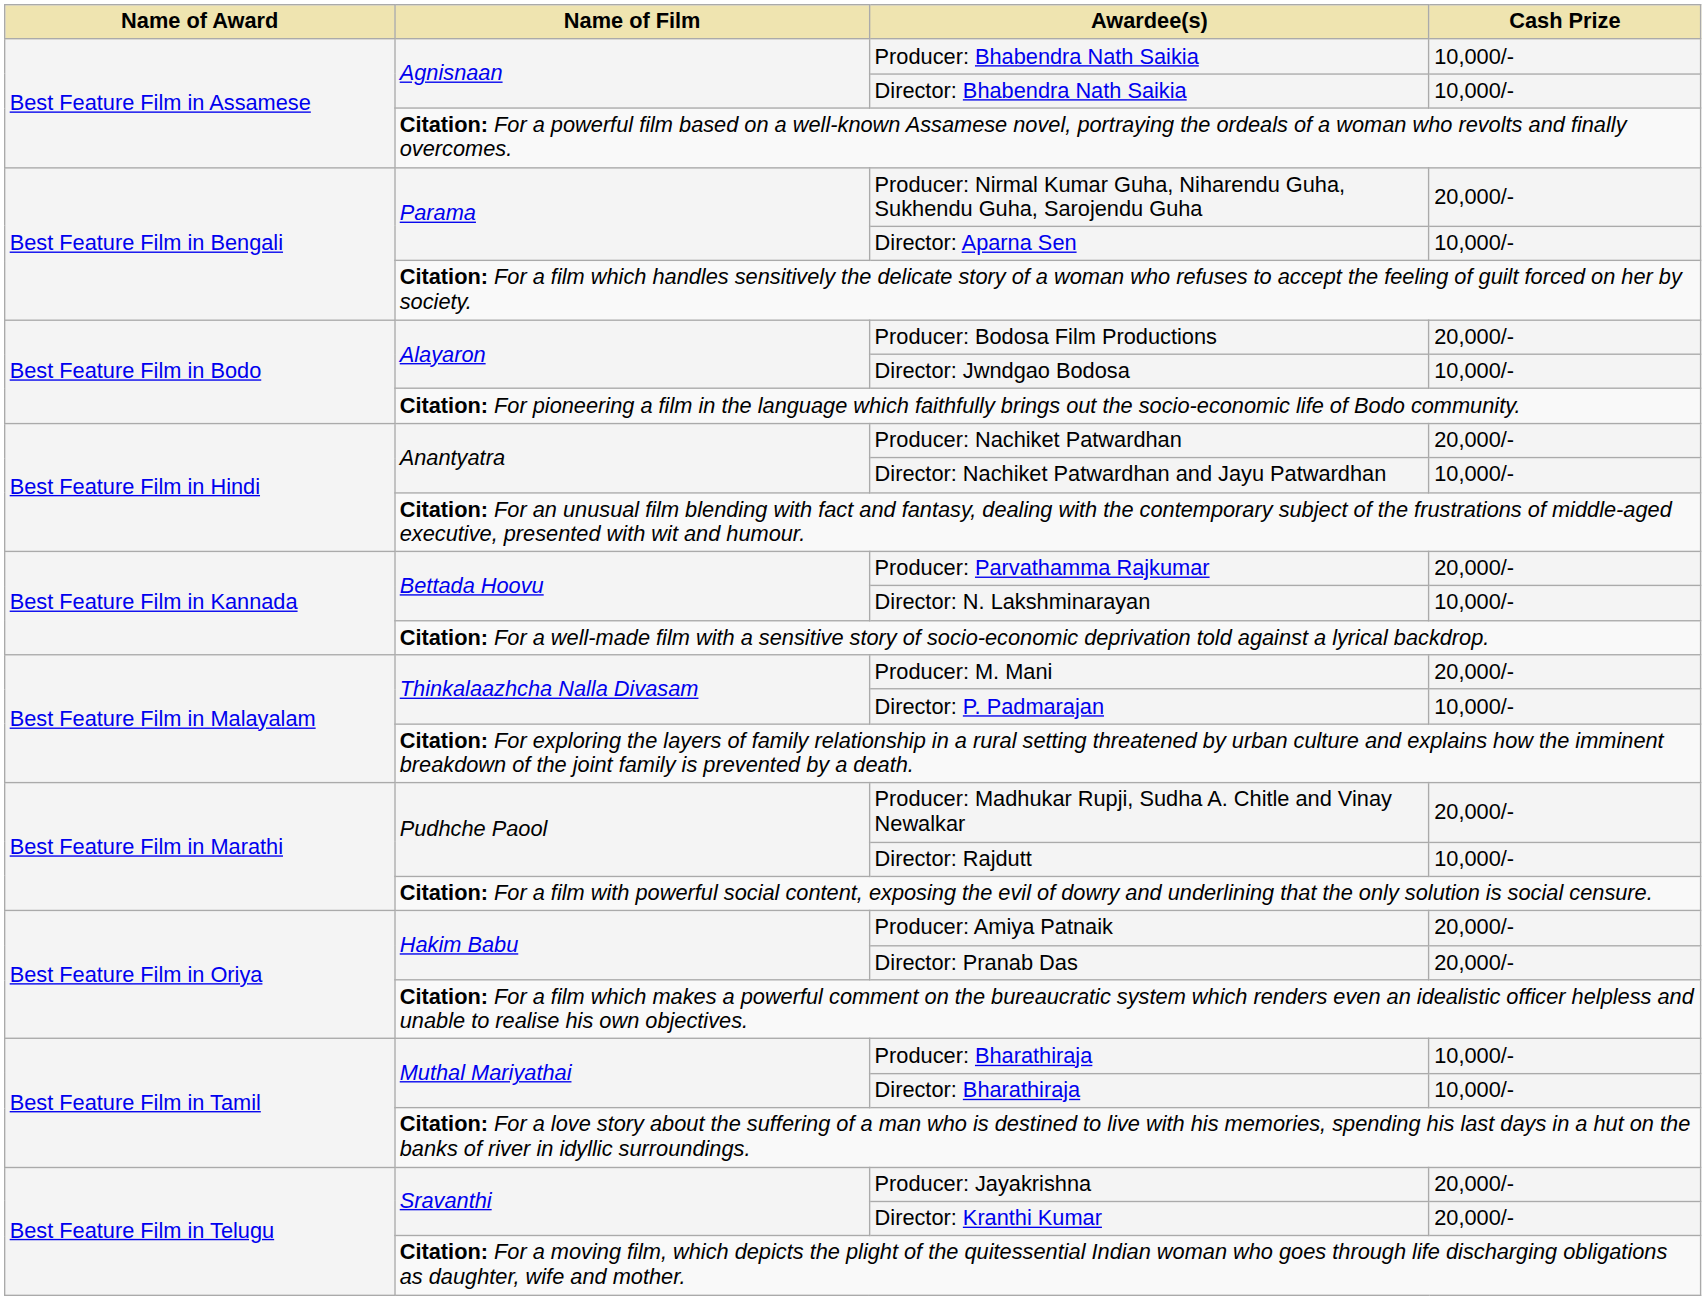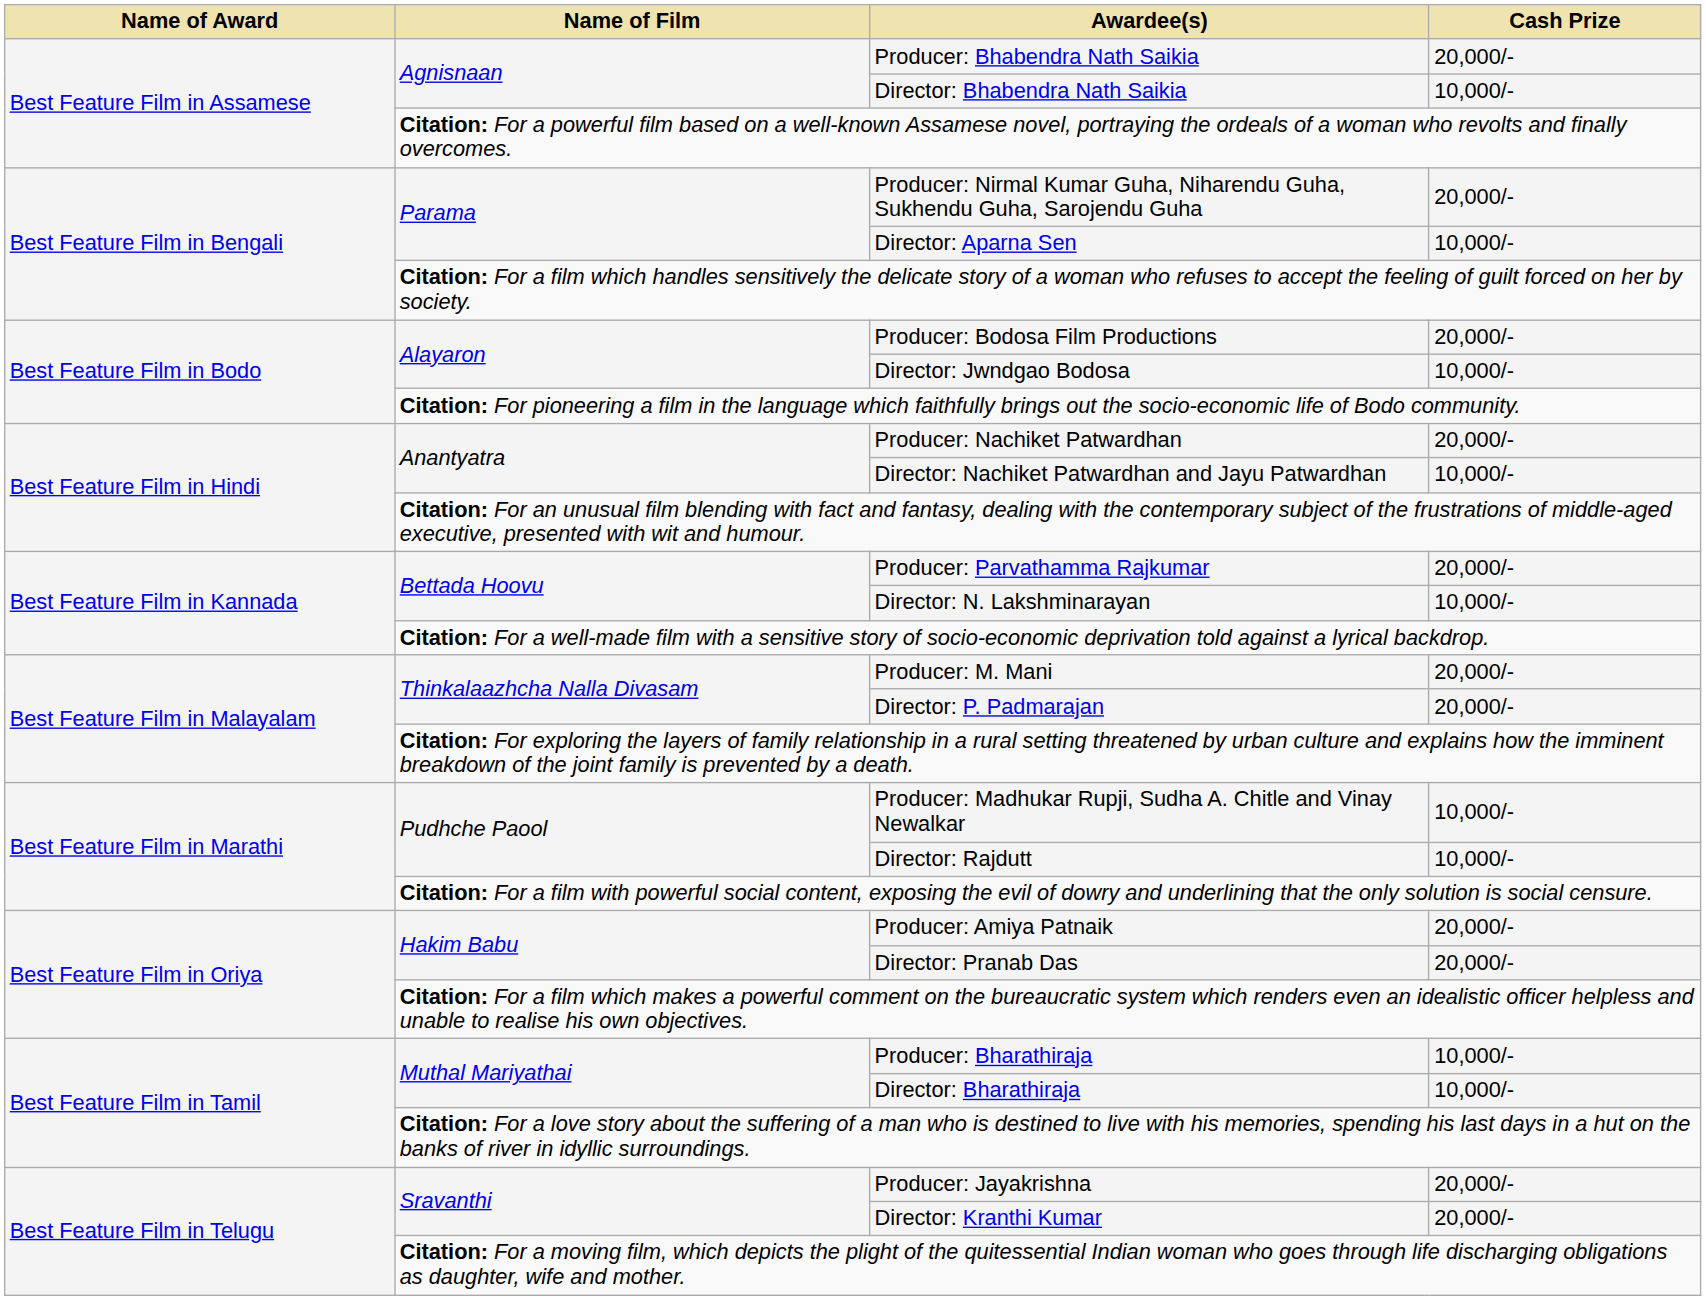 <table class="wikitable">
 <tr>
 <th style="background-color:#EFE4B0;width:23%;">Name of Award</th>
 <th style="background-color:#EFE4B0;width:28%;">Name of Film</th>
 <th style="background-color:#EFE4B0;width:33%;">Awardee(s)</th>
 <th style="background-color:#EFE4B0;width:16%;">Cash Prize</th>
 </tr>
 <tr style="background-color:#F4F4F4">
 <td rowspan="3"><a href='#'>Best Feature Film in Assamese</a></td>
 <td rowspan="2"><em><a href='#'>Agnisnaan</a></em></td>
 <td>Producer: <a href='#'>Bhabendra Nath Saikia</a></td>
-<td> 10,000/-</td>
+<td> 20,000/-</td>
 </tr>
 <tr style="background-color:#F4F4F4">
 <td>Director: <a href='#'>Bhabendra Nath Saikia</a></td>
 <td> 10,000/-</td>
 </tr>
 <tr style="background-color:#F9F9F9">
 <td colspan="3"><strong>Citation:</strong> <em>For a powerful film based on a well-known Assamese novel, portraying the ordeals of a woman who revolts and finally overcomes.</em></td>
 </tr>
 <tr style="background-color:#F4F4F4">
 <td rowspan="3"><a href='#'>Best Feature Film in Bengali</a></td>
 <td rowspan="2"><em><a href='#'>Parama</a></em></td>
 <td>Producer: Nirmal Kumar Guha, Niharendu Guha, Sukhendu Guha, Sarojendu Guha</td>
 <td> 20,000/-</td>
 </tr>
 <tr style="background-color:#F4F4F4">
 <td>Director: <a href='#'>Aparna Sen</a></td>
 <td> 10,000/-</td>
 </tr>
 <tr style="background-color:#F9F9F9">
 <td colspan="3"><strong>Citation:</strong> <em>For a film which handles sensitively the delicate story of a woman who refuses to accept the feeling of guilt forced on her by society.</em></td>
 </tr>
 <tr style="background-color:#F4F4F4">
 <td rowspan="3"><a href='#'>Best Feature Film in Bodo</a></td>
 <td rowspan="2"><em><a href='#'>Alayaron</a></em></td>
 <td>Producer: Bodosa Film Productions</td>
 <td> 20,000/-</td>
 </tr>
 <tr style="background-color:#F4F4F4">
 <td>Director: Jwndgao Bodosa</td>
 <td> 10,000/-</td>
 </tr>
 <tr style="background-color:#F9F9F9">
 <td colspan="3"><strong>Citation:</strong> <em>For pioneering a film in the language which faithfully brings out the socio-economic life of Bodo community.</em></td>
 </tr>
 <tr style="background-color:#F4F4F4">
 <td rowspan="3"><a href='#'>Best Feature Film in Hindi</a></td>
 <td rowspan="2"><em>Anantyatra</em></td>
 <td>Producer: Nachiket Patwardhan</td>
 <td> 20,000/-</td>
 </tr>
 <tr style="background-color:#F4F4F4">
 <td>Director: Nachiket Patwardhan and Jayu Patwardhan</td>
 <td> 10,000/-</td>
 </tr>
 <tr style="background-color:#F9F9F9">
 <td colspan="3"><strong>Citation:</strong> <em>For an unusual film blending with fact and fantasy, dealing with the contemporary subject of the frustrations of middle-aged executive, presented with wit and humour.</em></td>
 </tr>
 <tr style="background-color:#F4F4F4">
 <td rowspan="3"><a href='#'>Best Feature Film in Kannada</a></td>
 <td rowspan="2"><em><a href='#'>Bettada Hoovu</a></em></td>
 <td>Producer: <a href='#'>Parvathamma Rajkumar</a></td>
 <td> 20,000/-</td>
 </tr>
 <tr style="background-color:#F4F4F4">
 <td>Director: N. Lakshminarayan</td>
 <td> 10,000/-</td>
 </tr>
 <tr style="background-color:#F9F9F9">
 <td colspan="3"><strong>Citation:</strong> <em>For a well-made film with a sensitive story of socio-economic deprivation told against a lyrical backdrop.</em></td>
 </tr>
 <tr style="background-color:#F4F4F4">
 <td rowspan="3"><a href='#'>Best Feature Film in Malayalam</a></td>
 <td rowspan="2"><em><a href='#'>Thinkalaazhcha Nalla Divasam</a></em></td>
 <td>Producer: M. Mani</td>
 <td> 20,000/-</td>
 </tr>
 <tr style="background-color:#F4F4F4">
 <td>Director: <a href='#'>P. Padmarajan</a></td>
-<td> 10,000/-</td>
+<td> 20,000/-</td>
 </tr>
 <tr style="background-color:#F9F9F9">
 <td colspan="3"><strong>Citation:</strong> <em>For exploring the layers of family relationship in a rural setting threatened by urban culture and explains how the imminent breakdown of the joint family is prevented by a death.</em></td>
 </tr>
 <tr style="background-color:#F4F4F4">
 <td rowspan="3"><a href='#'>Best Feature Film in Marathi</a></td>
 <td rowspan="2"><em>Pudhche Paool</em></td>
 <td>Producer: Madhukar Rupji, Sudha A. Chitle and Vinay Newalkar</td>
-<td> 20,000/-</td>
+<td> 10,000/-</td>
 </tr>
 <tr style="background-color:#F4F4F4">
 <td>Director: Rajdutt</td>
 <td> 10,000/-</td>
 </tr>
 <tr style="background-color:#F9F9F9">
 <td colspan="3"><strong>Citation:</strong> <em>For a film with powerful social content, exposing the evil of dowry and underlining that the only solution is social censure.</em></td>
 </tr>
 <tr style="background-color:#F4F4F4">
 <td rowspan="3"><a href='#'>Best Feature Film in Oriya</a></td>
 <td rowspan="2"><em><a href='#'>Hakim Babu</a></em></td>
 <td>Producer: Amiya Patnaik</td>
 <td> 20,000/-</td>
 </tr>
 <tr style="background-color:#F4F4F4">
 <td>Director: Pranab Das</td>
 <td> 20,000/-</td>
 </tr>
 <tr style="background-color:#F9F9F9">
 <td colspan="3"><strong>Citation:</strong> <em>For a film which makes a powerful comment on the bureaucratic system which renders even an idealistic officer helpless and unable to realise his own objectives.</em></td>
 </tr>
 <tr style="background-color:#F4F4F4">
 <td rowspan="3"><a href='#'>Best Feature Film in Tamil</a></td>
 <td rowspan="2"><em><a href='#'>Muthal Mariyathai</a></em></td>
 <td>Producer: <a href='#'>Bharathiraja</a></td>
 <td> 10,000/-</td>
 </tr>
 <tr style="background-color:#F4F4F4">
 <td>Director: <a href='#'>Bharathiraja</a></td>
 <td> 10,000/-</td>
 </tr>
 <tr style="background-color:#F9F9F9">
 <td colspan="3"><strong>Citation:</strong> <em>For a love story about the suffering of a man who is destined to live with his memories, spending his last days in a hut on the banks of river in idyllic surroundings.</em></td>
 </tr>
 <tr style="background-color:#F4F4F4">
 <td rowspan="3"><a href='#'>Best Feature Film in Telugu</a></td>
 <td rowspan="2"><em><a href='#'>Sravanthi</a></em></td>
 <td>Producer: Jayakrishna</td>
 <td> 20,000/-</td>
 </tr>
 <tr style="background-color:#F4F4F4">
 <td>Director: <a href='#'>Kranthi Kumar</a></td>
 <td> 20,000/-</td>
 </tr>
 <tr style="background-color:#F9F9F9">
 <td colspan="3"><strong>Citation:</strong> <em>For a moving film, which depicts the plight of the quitessential Indian woman who goes through life discharging obligations as daughter, wife and mother.</em></td>
 </tr>
 </table>
